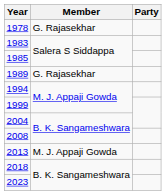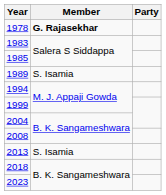 <table class="wikitable sortable">
 <tr>
 <th>Year</th>
 <th>Member</th>
 <th colspan="2">Party</th>
 </tr>
 <tr>
 <td><a href='#'>1978</a></td>
-<td>G. Rajasekhar</td>
+<td><strong>G. Rajasekhar</strong></td>
 <td></td>
 </tr>
 <tr>
 <td><a href='#'>1983</a></td>
 <td rowspan="2">Salera S Siddappa</td>
 <td></td>
 </tr>
 <tr>
 <td><a href='#'>1985</a></td>
 <td></td>
 </tr>
 <tr>
 <td><a href='#'>1989</a></td>
-<td>G. Rajasekhar</td>
+<td>S. Isamia</td>
 <td></td>
 </tr>
 <tr>
 <td><a href='#'>1994</a></td>
 <td rowspan="2"><a href='#'>M. J. Appaji Gowda</a></td>
 <td></td>
 </tr>
 <tr>
 <td><a href='#'>1999</a></td>
 </tr>
 <tr>
 <td><a href='#'>2004</a></td>
 <td rowspan="2"><a href='#'>B. K. Sangameshwara</a></td>
 </tr>
 <tr>
 <td><a href='#'>2008</a></td>
 <td></td>
 </tr>
 <tr>
 <td><a href='#'>2013</a></td>
-<td>M. J. Appaji Gowda</td>
+<td>S. Isamia</td>
 <td></td>
 </tr>
 <tr>
 <td><a href='#'>2018</a></td>
 <td rowspan=2>B. K. Sangameshwara</td>
 <td></td>
 </tr>
 <tr>
 <td><a href='#'>2023</a></td>
 </tr>
 </table>
